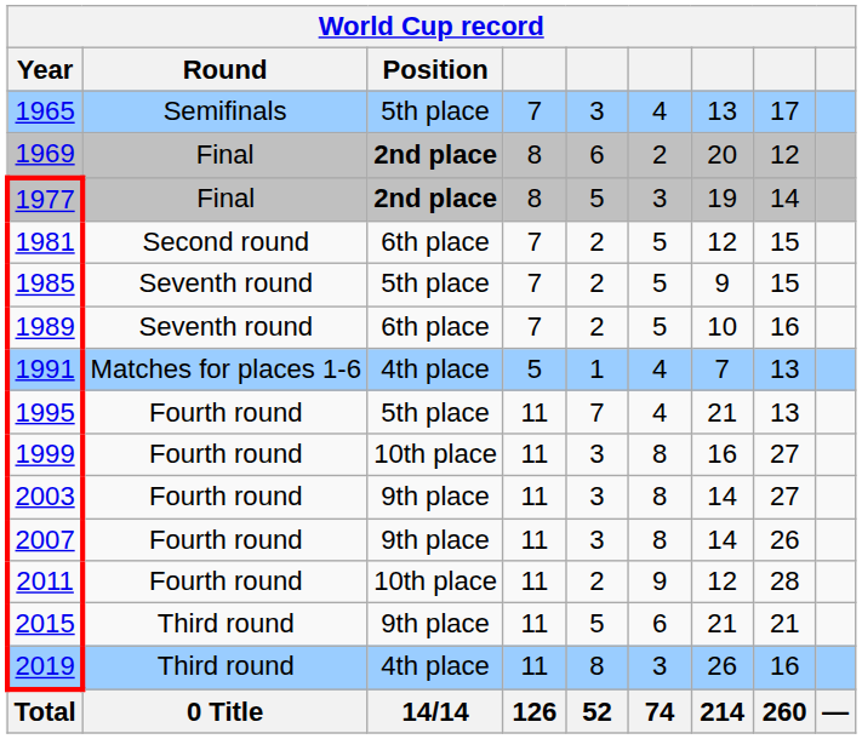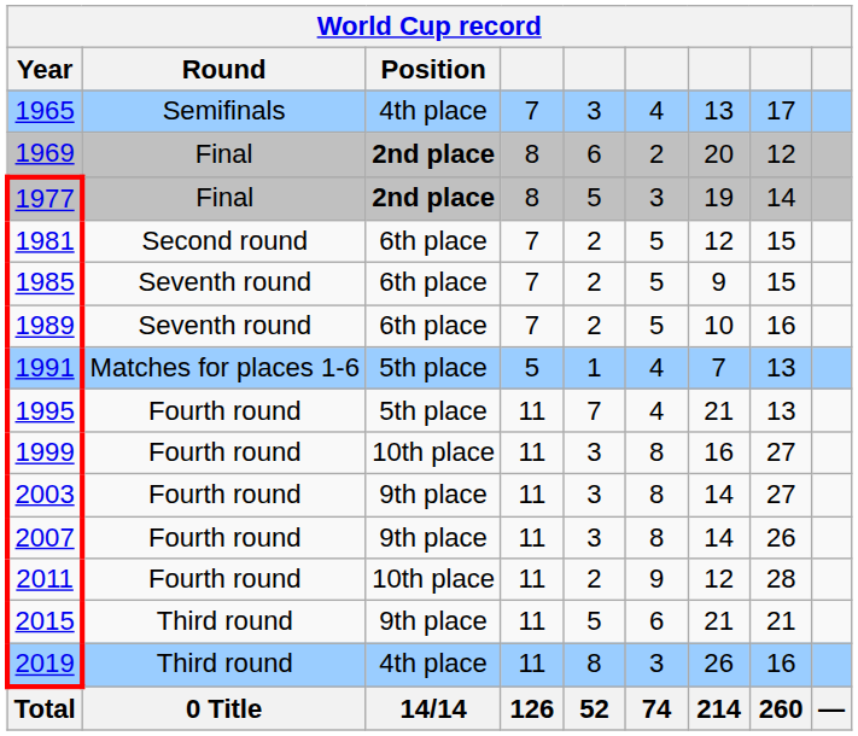 <table class="wikitable" style="text-align: center;">
 <tr>
 <th colspan=9><a href='#'>World Cup record</a></th>
 </tr>
 <tr>
 <th>Year</th>
 <th>Round</th>
 <th>Position</th>
 <th width=30></th>
 <th width=30></th>
 <th width=30></th>
 <th width=30></th>
 <th width=30></th>
 <th></th>
 </tr>
 <tr bgcolor= 9acdff>
 <td> <a href='#'>1965</a></td>
 <td>Semifinals</td>
-<td>5th place</td>
+<td>4th place</td>
 <td>7</td>
 <td>3</td>
 <td>4</td>
 <td>13</td>
 <td>17</td>
 <td></td>
 </tr>
 <tr bgcolor=silver>
 <td> <a href='#'>1969</a></td>
 <td>Final</td>
 <td><strong>2nd place</strong></td>
 <td>8</td>
 <td>6</td>
 <td>2</td>
 <td>20</td>
 <td>12</td>
 <td></td>
 </tr>
 <tr bgcolor=silver>
 <td style="border-top: 3px solid red; border-left: 3px solid red; border-right: 3px solid red"> <a href='#'>1977</a></td>
 <td>Final</td>
 <td><strong>2nd place</strong></td>
 <td>8</td>
 <td>5</td>
 <td>3</td>
 <td>19</td>
 <td>14</td>
 <td></td>
 </tr>
 <tr>
 <td style="border-left: 3px solid red; border-right: 3px solid red"> <a href='#'>1981</a></td>
 <td>Second round</td>
 <td>6th place</td>
 <td>7</td>
 <td>2</td>
 <td>5</td>
 <td>12</td>
 <td>15</td>
 <td></td>
 </tr>
 <tr>
 <td style="border-left: 3px solid red; border-right: 3px solid red"> <a href='#'>1985</a></td>
 <td>Seventh round</td>
-<td>5th place</td>
+<td>6th place</td>
 <td>7</td>
 <td>2</td>
 <td>5</td>
 <td>9</td>
 <td>15</td>
 <td></td>
 </tr>
 <tr>
 <td style="border-left: 3px solid red; border-right: 3px solid red"> <a href='#'>1989</a></td>
 <td>Seventh round</td>
 <td>6th place</td>
 <td>7</td>
 <td>2</td>
 <td>5</td>
 <td>10</td>
 <td>16</td>
 <td></td>
 </tr>
 <tr bgcolor= 9acdff>
 <td style="border-left: 3px solid red; border-right: 3px solid red"> <a href='#'>1991</a></td>
 <td>Matches for places 1-6</td>
-<td>4th place</td>
+<td>5th place</td>
 <td>5</td>
 <td>1</td>
 <td>4</td>
 <td>7</td>
 <td>13</td>
 <td></td>
 </tr>
 <tr>
 <td style="border-left: 3px solid red; border-right: 3px solid red"> <a href='#'>1995</a></td>
 <td>Fourth round</td>
 <td>5th place</td>
 <td>11</td>
 <td>7</td>
 <td>4</td>
 <td>21</td>
 <td>13</td>
 <td></td>
 </tr>
 <tr>
 <td style="border-left: 3px solid red; border-right: 3px solid red"> <a href='#'>1999</a></td>
 <td>Fourth round</td>
 <td>10th place</td>
 <td>11</td>
 <td>3</td>
 <td>8</td>
 <td>16</td>
 <td>27</td>
 <td></td>
 </tr>
 <tr>
 <td style="border-left: 3px solid red; border-right: 3px solid red"> <a href='#'>2003</a></td>
 <td>Fourth round</td>
 <td>9th place</td>
 <td>11</td>
 <td>3</td>
 <td>8</td>
 <td>14</td>
 <td>27</td>
 <td></td>
 </tr>
 <tr>
 <td style="border-left: 3px solid red; border-right: 3px solid red"> <a href='#'>2007</a></td>
 <td>Fourth round</td>
 <td>9th place</td>
 <td>11</td>
 <td>3</td>
 <td>8</td>
 <td>14</td>
 <td>26</td>
 <td></td>
 </tr>
 <tr>
 <td style="border-left: 3px solid red; border-right: 3px solid red"> <a href='#'>2011</a></td>
 <td>Fourth round</td>
 <td>10th place</td>
 <td>11</td>
 <td>2</td>
 <td>9</td>
 <td>12</td>
 <td>28</td>
 <td></td>
 </tr>
 <tr>
 <td style="border-left: 3px solid red; border-right: 3px solid red"> <a href='#'>2015</a></td>
 <td>Third round</td>
 <td>9th place</td>
 <td>11</td>
 <td>5</td>
 <td>6</td>
 <td>21</td>
 <td>21</td>
 <td></td>
 </tr>
 <tr bgcolor= 9acdff>
 <td style="border-left: 3px solid red; border-right: 3px solid red; border-bottom: 3px solid red"> <a href='#'>2019</a></td>
 <td>Third round</td>
 <td>4th place</td>
 <td>11</td>
 <td>8</td>
 <td>3</td>
 <td>26</td>
 <td>16</td>
 <td></td>
 </tr>
 <tr>
 <th>Total</th>
 <th>0 Title</th>
 <th>14/14</th>
 <th>126</th>
 <th>52</th>
 <th>74</th>
 <th>214</th>
 <th>260</th>
 <th>—</th>
 </tr>
 </table>
